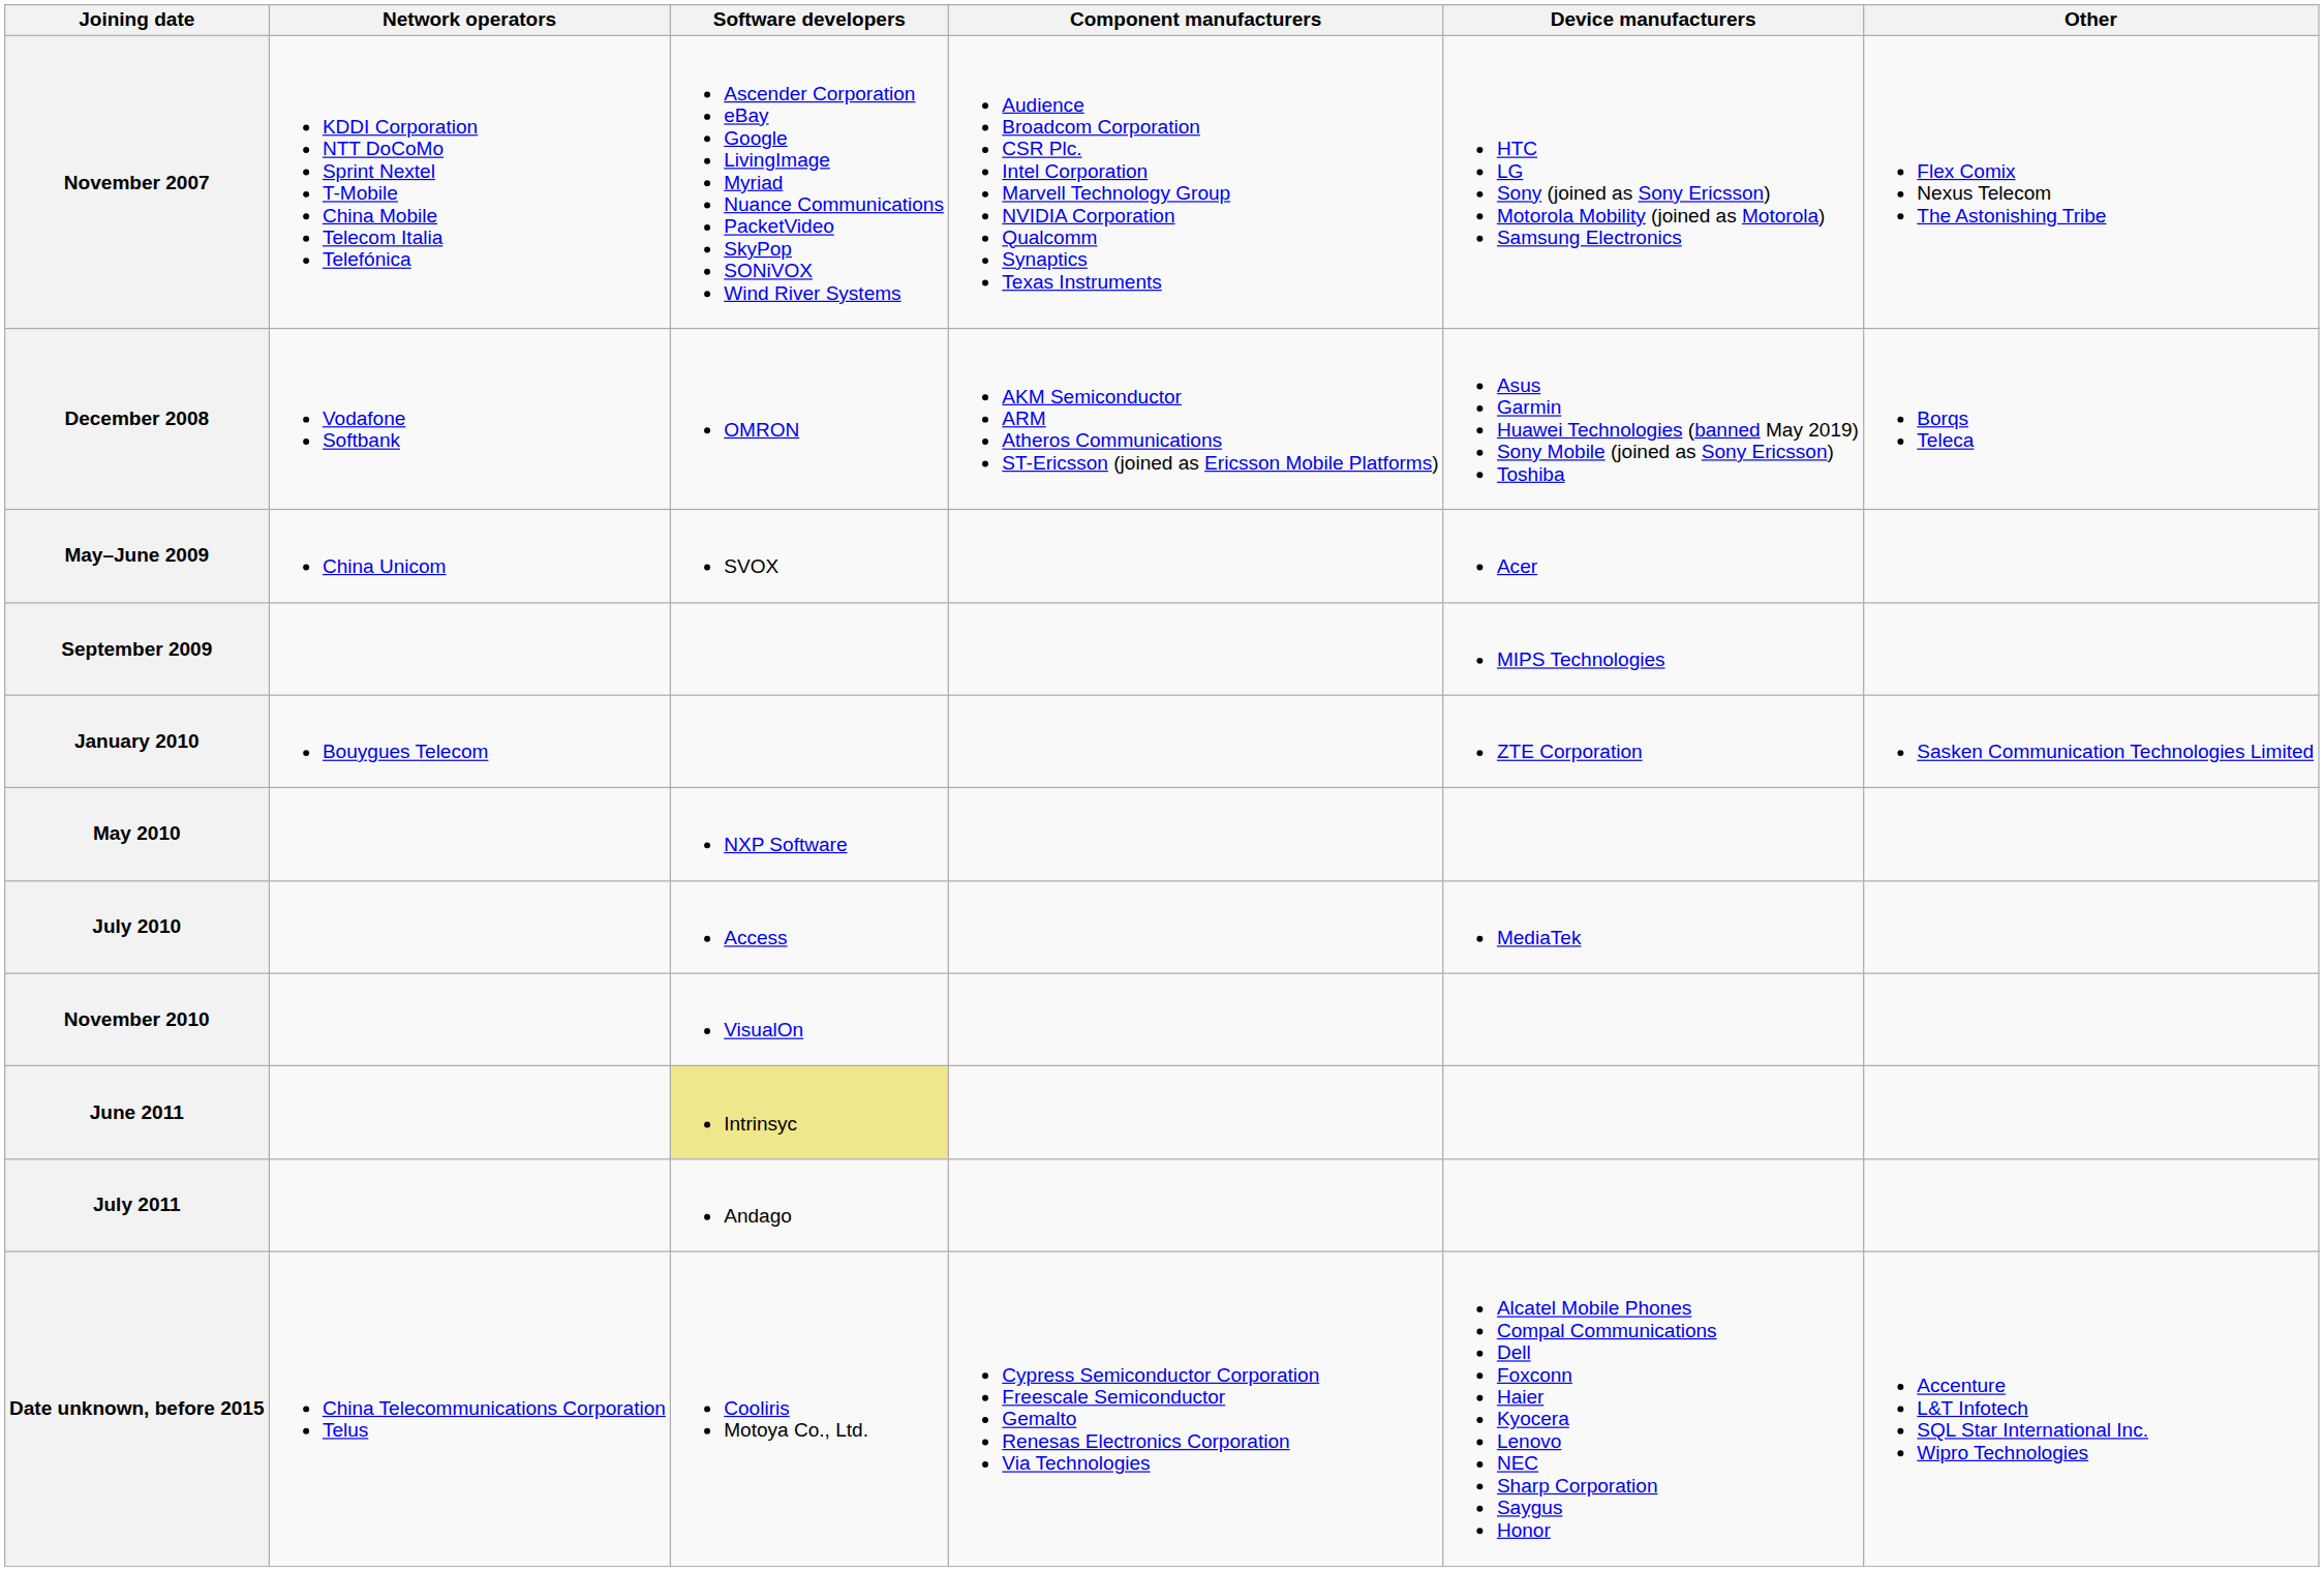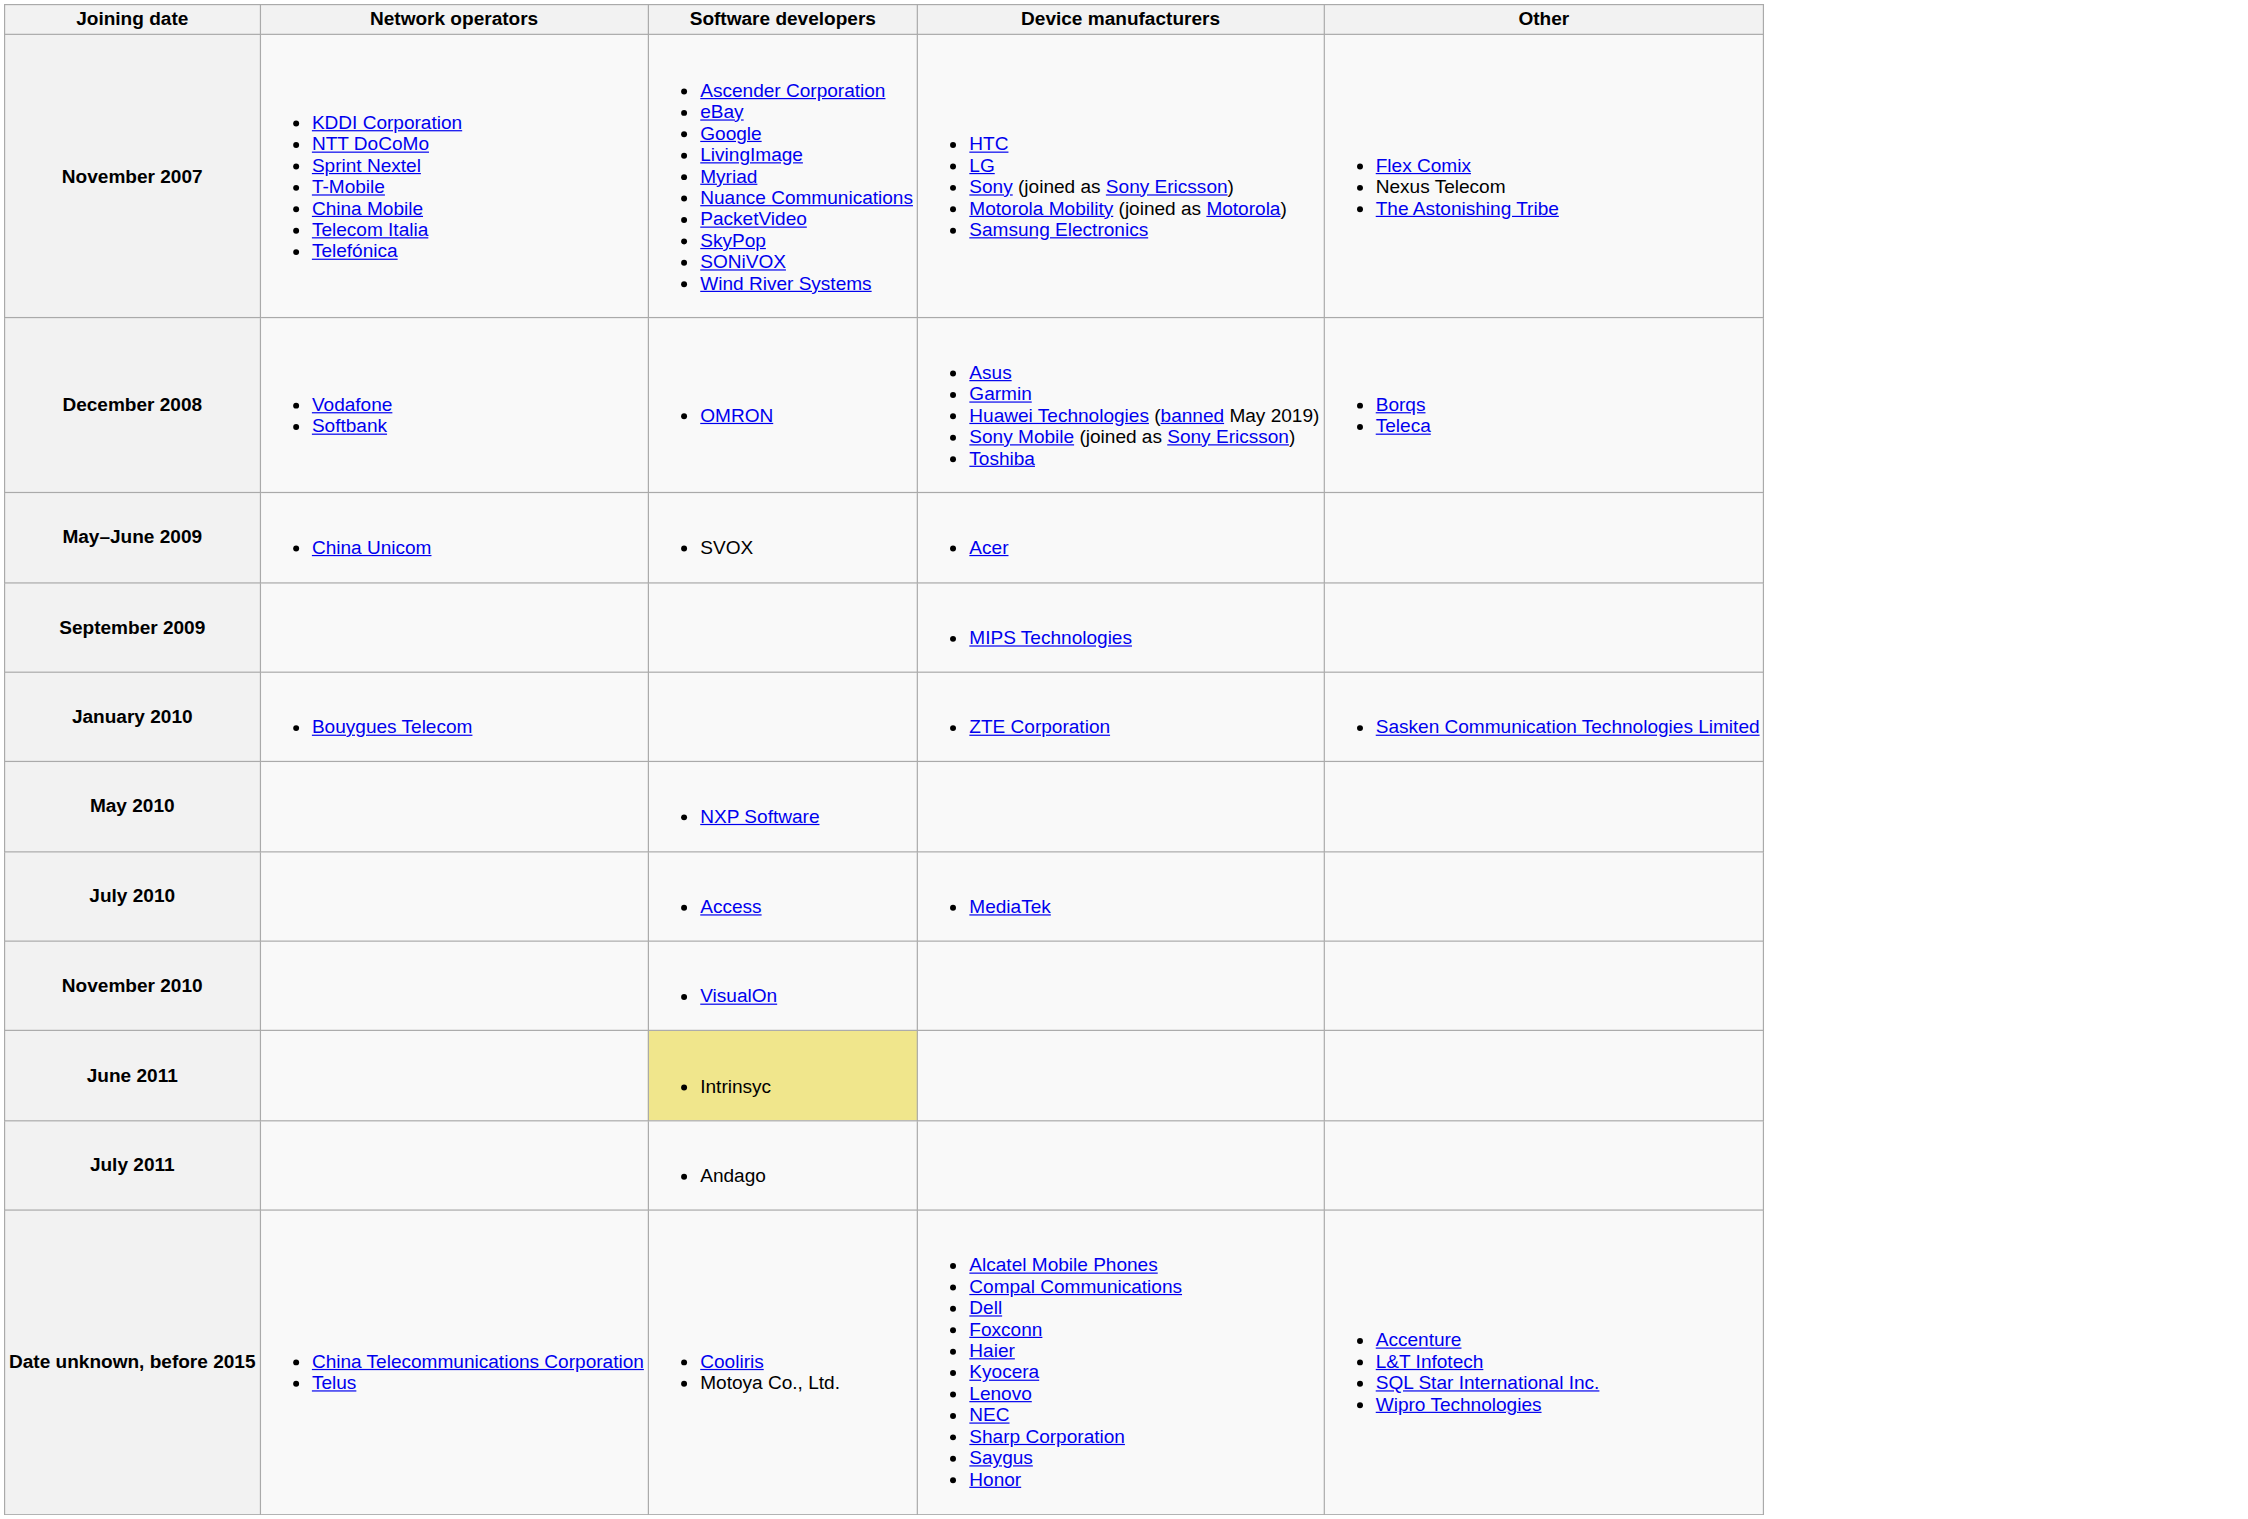 <table class="wikitable" style="text-align:left;">
 <tr>
 <th>Joining date</th>
 <th>Network operators</th>
 <th>Software developers</th>
-<th>Component manufacturers</th>
 <th>Device manufacturers</th>
 <th>Other</th>
 </tr>
 <tr>
 <th>November 2007</th>
 <td><br><ul><li><a href='#'>KDDI Corporation</a></li><li><a href='#'>NTT DoCoMo</a></li><li><a href='#'>Sprint Nextel</a></li><li><a href='#'>T-Mobile</a></li><li><a href='#'>China Mobile</a></li><li><a href='#'>Telecom Italia</a></li><li><a href='#'>Telefónica</a></li></ul></td>
 <td><br><ul><li><a href='#'>Ascender Corporation</a></li><li><a href='#'>eBay</a></li><li><a href='#'>Google</a></li><li><a href='#'>LivingImage</a></li><li><a href='#'>Myriad</a></li><li><a href='#'>Nuance Communications</a></li><li><a href='#'>PacketVideo</a></li><li><a href='#'>SkyPop</a></li><li><a href='#'>SONiVOX</a></li><li><a href='#'>Wind River Systems</a></li></ul></td>
-<td><br><ul><li><a href='#'>Audience</a></li><li><a href='#'>Broadcom Corporation</a></li><li><a href='#'>CSR Plc.</a></li><li><a href='#'>Intel Corporation</a></li><li><a href='#'>Marvell Technology Group</a></li><li><a href='#'>NVIDIA Corporation</a></li><li><a href='#'>Qualcomm</a></li><li><a href='#'>Synaptics</a></li><li><a href='#'>Texas Instruments</a></li></ul></td>
 <td><br><ul><li><a href='#'>HTC</a></li><li><a href='#'>LG</a></li><li><a href='#'>Sony</a> (joined as <a href='#'>Sony Ericsson</a>)</li><li><a href='#'>Motorola Mobility</a> (joined as <a href='#'>Motorola</a>)</li><li><a href='#'>Samsung Electronics</a></li></ul></td>
 <td><br><ul><li><a href='#'>Flex Comix</a></li><li>Nexus Telecom</li><li><a href='#'>The Astonishing Tribe</a></li></ul></td>
 </tr>
 <tr>
 <th>December 2008</th>
 <td><br><ul><li><a href='#'>Vodafone</a></li><li><a href='#'>Softbank</a></li></ul></td>
 <td><br><ul><li><a href='#'>OMRON</a></li></ul></td>
-<td><br><ul><li><a href='#'>AKM Semiconductor</a></li><li><a href='#'>ARM</a></li><li><a href='#'>Atheros Communications</a></li><li><a href='#'>ST-Ericsson</a> (joined as <a href='#'>Ericsson Mobile Platforms</a>)</li></ul></td>
 <td><br><ul><li><a href='#'>Asus</a></li><li><a href='#'>Garmin</a></li><li><a href='#'>Huawei Technologies</a>  (<a href='#'>banned</a> May 2019)</li><li><a href='#'>Sony Mobile</a> (joined as <a href='#'>Sony Ericsson</a>)</li><li><a href='#'>Toshiba</a></li></ul></td>
 <td><br><ul><li><a href='#'>Borqs</a></li><li><a href='#'>Teleca</a></li></ul></td>
 </tr>
 <tr>
 <th>May–June 2009</th>
 <td><br><ul><li><a href='#'>China Unicom</a></li></ul></td>
 <td><br><ul><li>SVOX</li></ul></td>
-<td></td>
 <td><br><ul><li><a href='#'>Acer</a></li></ul></td>
 <td></td>
 </tr>
 <tr>
 <th>September 2009</th>
-<td></td>
 <td></td>
 <td></td>
 <td><br><ul><li><a href='#'>MIPS Technologies</a></li></ul></td>
 <td></td>
 </tr>
 <tr>
 <th>January 2010</th>
 <td><br><ul><li><a href='#'>Bouygues Telecom</a></li></ul></td>
-<td></td>
 <td></td>
 <td><br><ul><li><a href='#'>ZTE Corporation</a></li></ul></td>
 <td><br><ul><li><a href='#'>Sasken Communication Technologies Limited</a></li></ul></td>
 </tr>
 <tr>
 <th>May 2010</th>
 <td></td>
 <td><br><ul><li><a href='#'>NXP Software</a></li></ul></td>
 <td></td>
 <td></td>
-<td></td>
 </tr>
 <tr>
 <th>July 2010</th>
 <td></td>
 <td><br><ul><li><a href='#'>Access</a></li></ul></td>
-<td></td>
 <td><br><ul><li><a href='#'>MediaTek</a></li></ul></td>
 <td></td>
 </tr>
 <tr>
 <th>November 2010</th>
 <td></td>
 <td><br><ul><li><a href='#'>VisualOn</a></li></ul></td>
 <td></td>
 <td></td>
-<td></td>
 </tr>
 <tr>
 <th>June 2011</th>
 <td></td>
 <td style="background: khaki;"><br><ul><li>Intrinsyc</li></ul></td>
-<td></td>
 <td></td>
 <td></td>
 </tr>
 <tr>
 <th>July 2011</th>
 <td></td>
 <td><br><ul><li>Andago</li></ul></td>
 <td></td>
 <td></td>
-<td></td>
 </tr>
 <tr>
 <th>Date unknown, before 2015</th>
 <td><br><ul><li><a href='#'>China Telecommunications Corporation</a></li><li><a href='#'>Telus</a></li></ul></td>
 <td><br><ul><li><a href='#'>Cooliris</a></li><li>Motoya Co., Ltd.</li></ul></td>
-<td><br><ul><li><a href='#'>Cypress Semiconductor Corporation</a></li><li><a href='#'>Freescale Semiconductor</a></li><li><a href='#'>Gemalto</a></li><li><a href='#'>Renesas Electronics Corporation</a></li><li><a href='#'>Via Technologies</a></li></ul></td>
 <td><br><ul><li><a href='#'>Alcatel Mobile Phones</a></li><li><a href='#'>Compal Communications</a></li><li><a href='#'>Dell</a></li><li><a href='#'>Foxconn</a></li><li><a href='#'>Haier</a></li><li><a href='#'>Kyocera</a></li><li><a href='#'>Lenovo</a></li><li><a href='#'>NEC</a></li><li><a href='#'>Sharp Corporation</a></li><li><a href='#'>Saygus</a></li><li><a href='#'>Honor</a></li></ul></td>
 <td><br><ul><li><a href='#'>Accenture</a></li><li><a href='#'>L&T Infotech</a></li><li><a href='#'>SQL Star International Inc.</a></li><li><a href='#'>Wipro Technologies</a></li></ul></td>
 </tr>
 </table>
